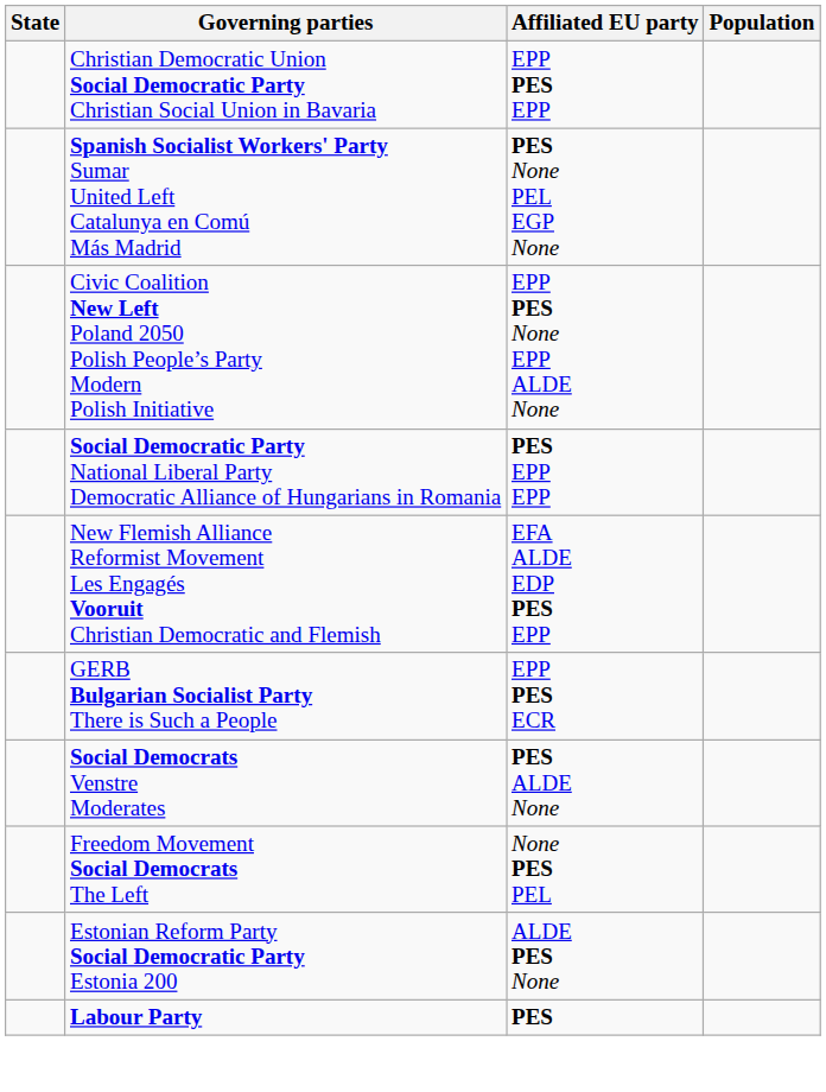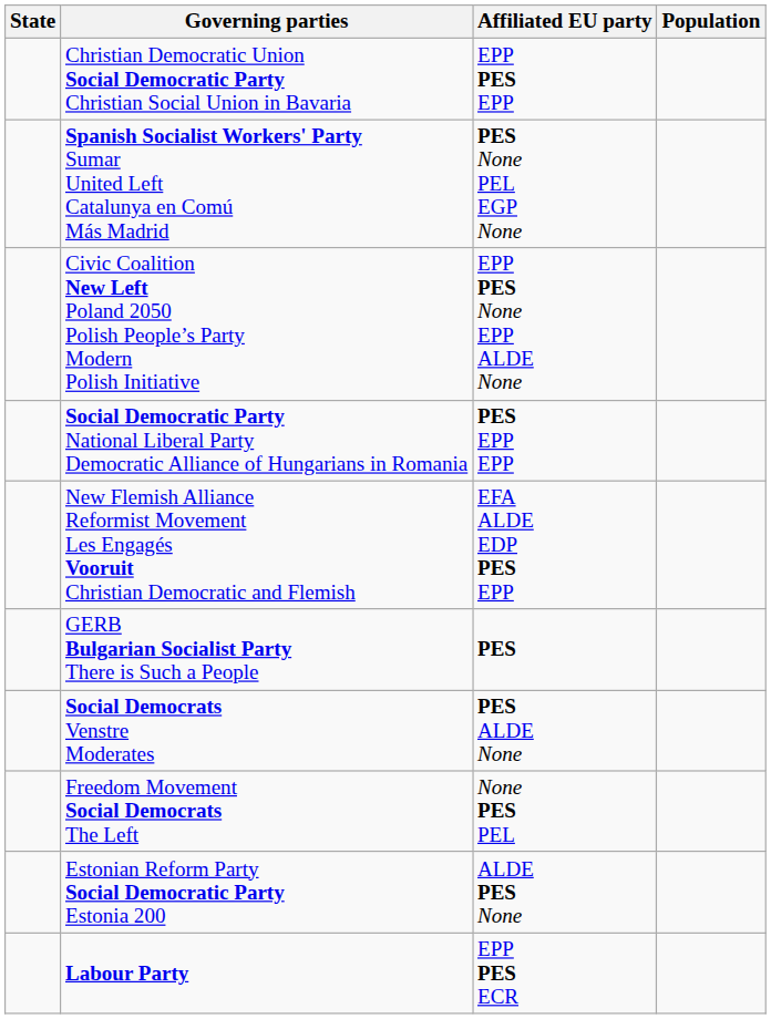 <table class="wikitable">
 <tr>
 <th>State</th>
 <th class="unsortable">Governing parties</th>
 <th class="unsortable">Affiliated EU party</th>
 <th>Population<br></th>
 </tr>
 <tr>
 <td></td>
 <td><a href='#'>Christian Democratic Union</a><br><a href='#'><strong>Social Democratic Party</strong></a><br><a href='#'>Christian Social Union in Bavaria</a></td>
 <td><a href='#'>EPP</a><br><strong>PES</strong><br><a href='#'>EPP</a></td>
 <td></td>
 </tr>
 <tr>
 <td></td>
 <td><strong><a href='#'>Spanish Socialist Workers' Party</a></strong><br><a href='#'>Sumar</a><br><a href='#'>United Left</a><br><a href='#'>Catalunya en Comú</a><br><a href='#'>Más Madrid</a></td>
 <td><strong>PES</strong><br><em>None</em><br><a href='#'>PEL</a><br><a href='#'>EGP</a><br><em>None</em></td>
 <td></td>
 </tr>
 <tr>
 <td></td>
 <td><a href='#'>Civic Coalition</a><br><strong><a href='#'>New Left</a></strong><br><a href='#'>Poland 2050</a><br><a href='#'>Polish People’s Party</a><br><a href='#'>Modern</a><br><a href='#'>Polish Initiative</a></td>
 <td><a href='#'>EPP</a><br><strong>PES</strong><br><em>None</em><br><a href='#'>EPP</a><br><a href='#'>ALDE</a><br><em>None</em></td>
 <td></td>
 </tr>
 <tr>
 <td></td>
 <td><strong><a href='#'>Social Democratic Party</a></strong><br><a href='#'>National Liberal Party</a><br><a href='#'>Democratic Alliance of Hungarians in Romania</a></td>
 <td><strong>PES</strong><br><a href='#'>EPP</a><br><a href='#'>EPP</a></td>
 <td></td>
 </tr>
 <tr>
 <td></td>
 <td><a href='#'>New Flemish Alliance</a><br><a href='#'>Reformist Movement</a><br><a href='#'>Les Engagés</a><br><strong><a href='#'>Vooruit</a></strong><br><a href='#'>Christian Democratic and Flemish</a></td>
 <td><a href='#'>EFA</a><br><a href='#'>ALDE</a><br><a href='#'>EDP</a><br><strong>PES</strong><br><a href='#'>EPP</a></td>
 <td></td>
 </tr>
 <tr>
 <td></td>
 <td><a href='#'>GERB</a><br><strong><a href='#'>Bulgarian Socialist Party</a></strong><br><a href='#'>There is Such a People</a></td>
-<td><a href='#'>EPP</a><br><strong>PES</strong><br><a href='#'>ECR</a></td>
+<td><strong>PES</strong></td>
 <td></td>
 </tr>
 <tr>
 <td></td>
 <td><strong><a href='#'>Social Democrats</a></strong><br><a href='#'>Venstre</a><br><a href='#'>Moderates</a></td>
 <td><strong>PES</strong><br><a href='#'>ALDE</a><br><em>None</em></td>
 <td></td>
 </tr>
 <tr>
 <td></td>
 <td><a href='#'>Freedom Movement</a><br><strong><a href='#'>Social Democrats</a></strong><br><a href='#'>The Left</a></td>
 <td><em>None</em><br><strong>PES</strong><br><a href='#'>PEL</a></td>
 <td></td>
 </tr>
 <tr>
 <td></td>
 <td><a href='#'>Estonian Reform Party</a><br><strong><a href='#'>Social Democratic Party</a></strong><br><a href='#'>Estonia 200</a></td>
 <td><a href='#'>ALDE</a><br><strong>PES</strong><br><em>None</em></td>
 <td></td>
 </tr>
 <tr>
 <td></td>
 <td><strong><a href='#'>Labour Party</a></strong></td>
-<td><strong>PES</strong></td>
+<td><a href='#'>EPP</a><br><strong>PES</strong><br><a href='#'>ECR</a></td>
 <td></td>
 </tr>
 </table>
